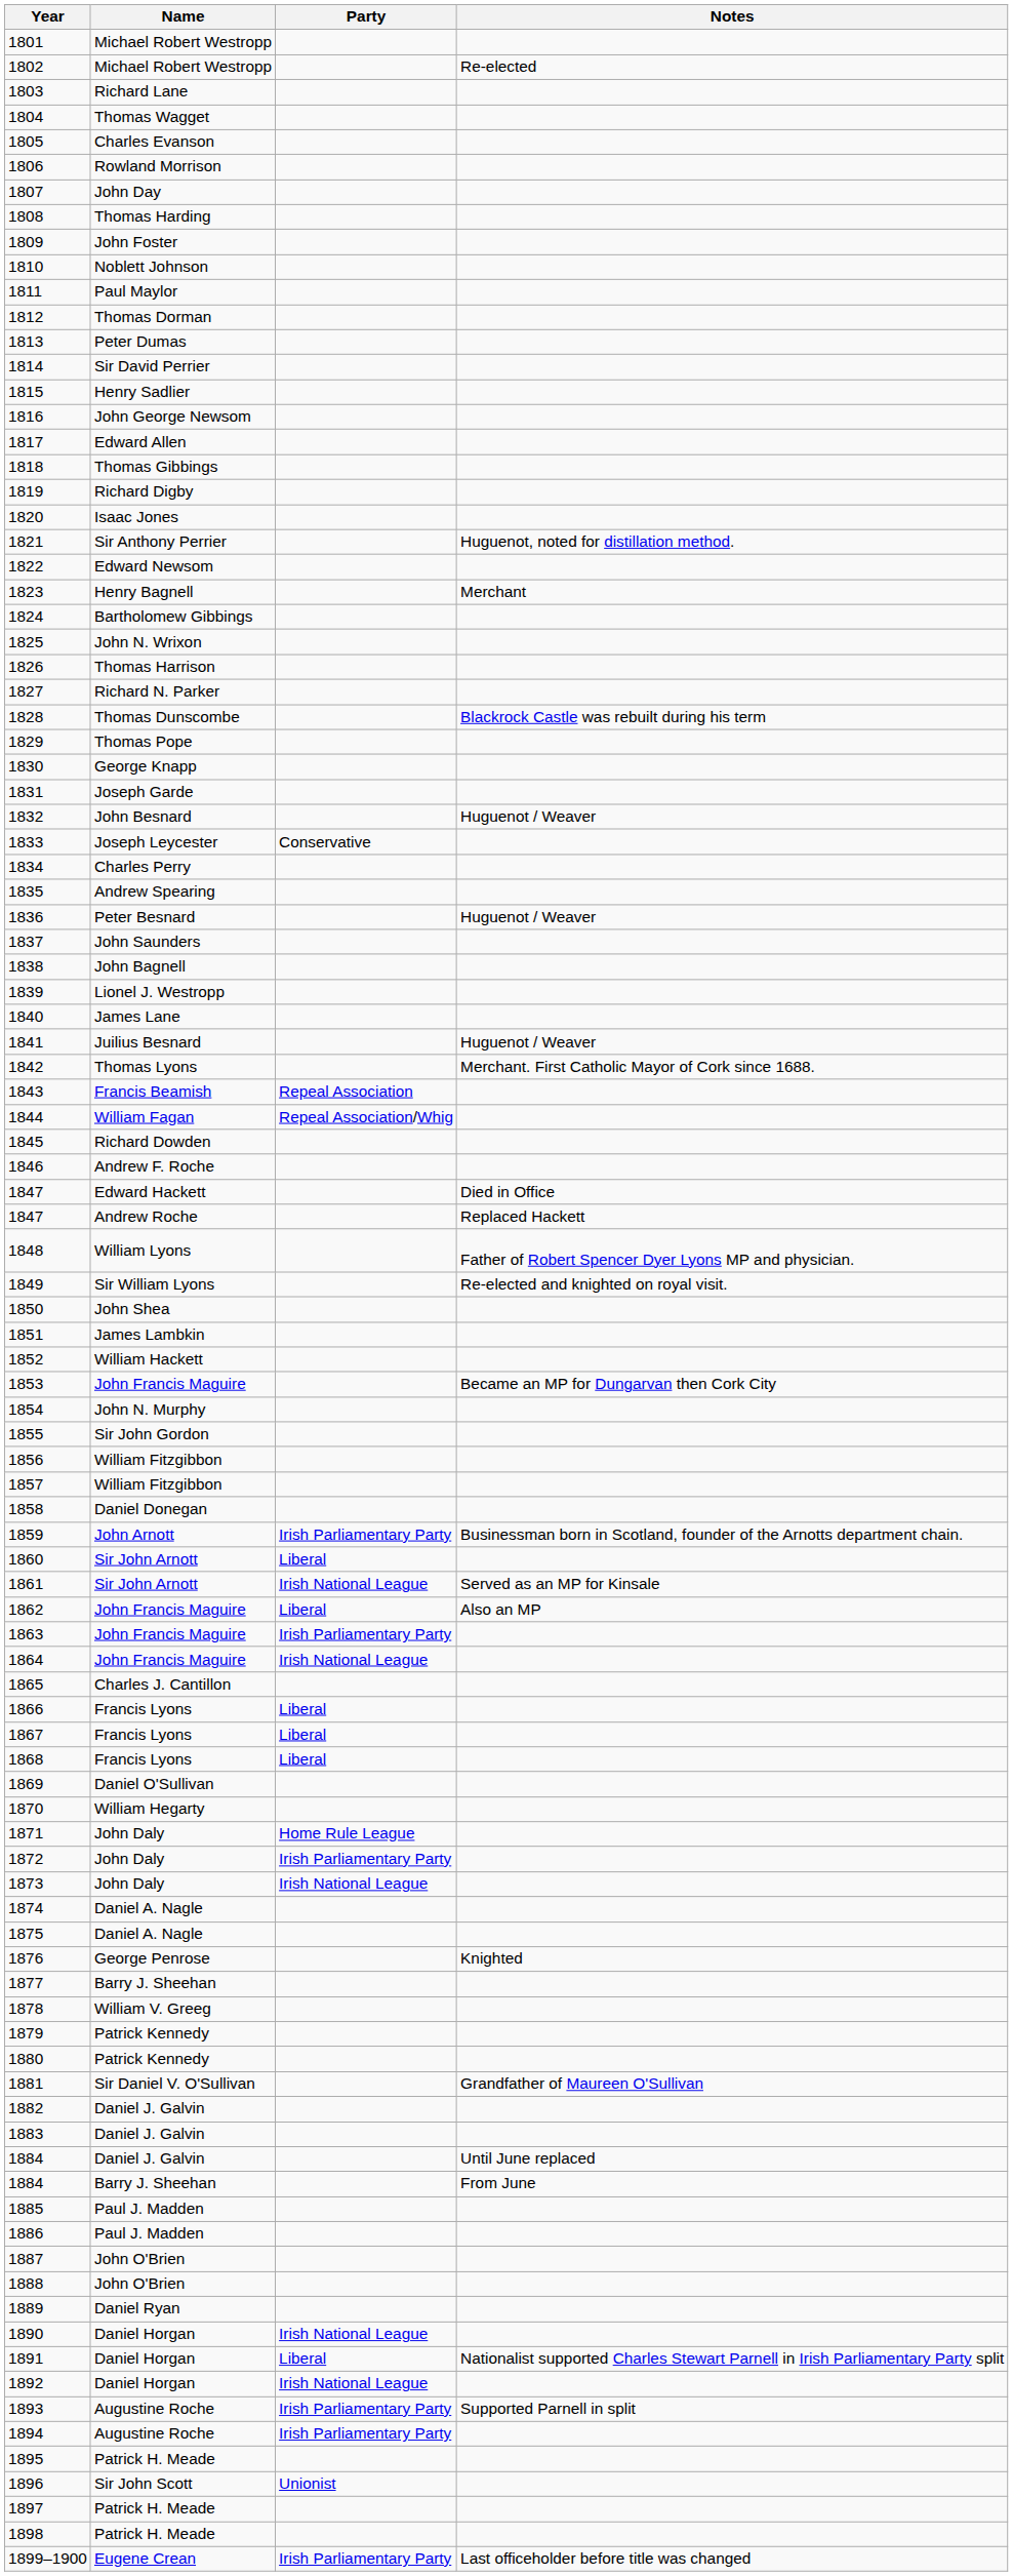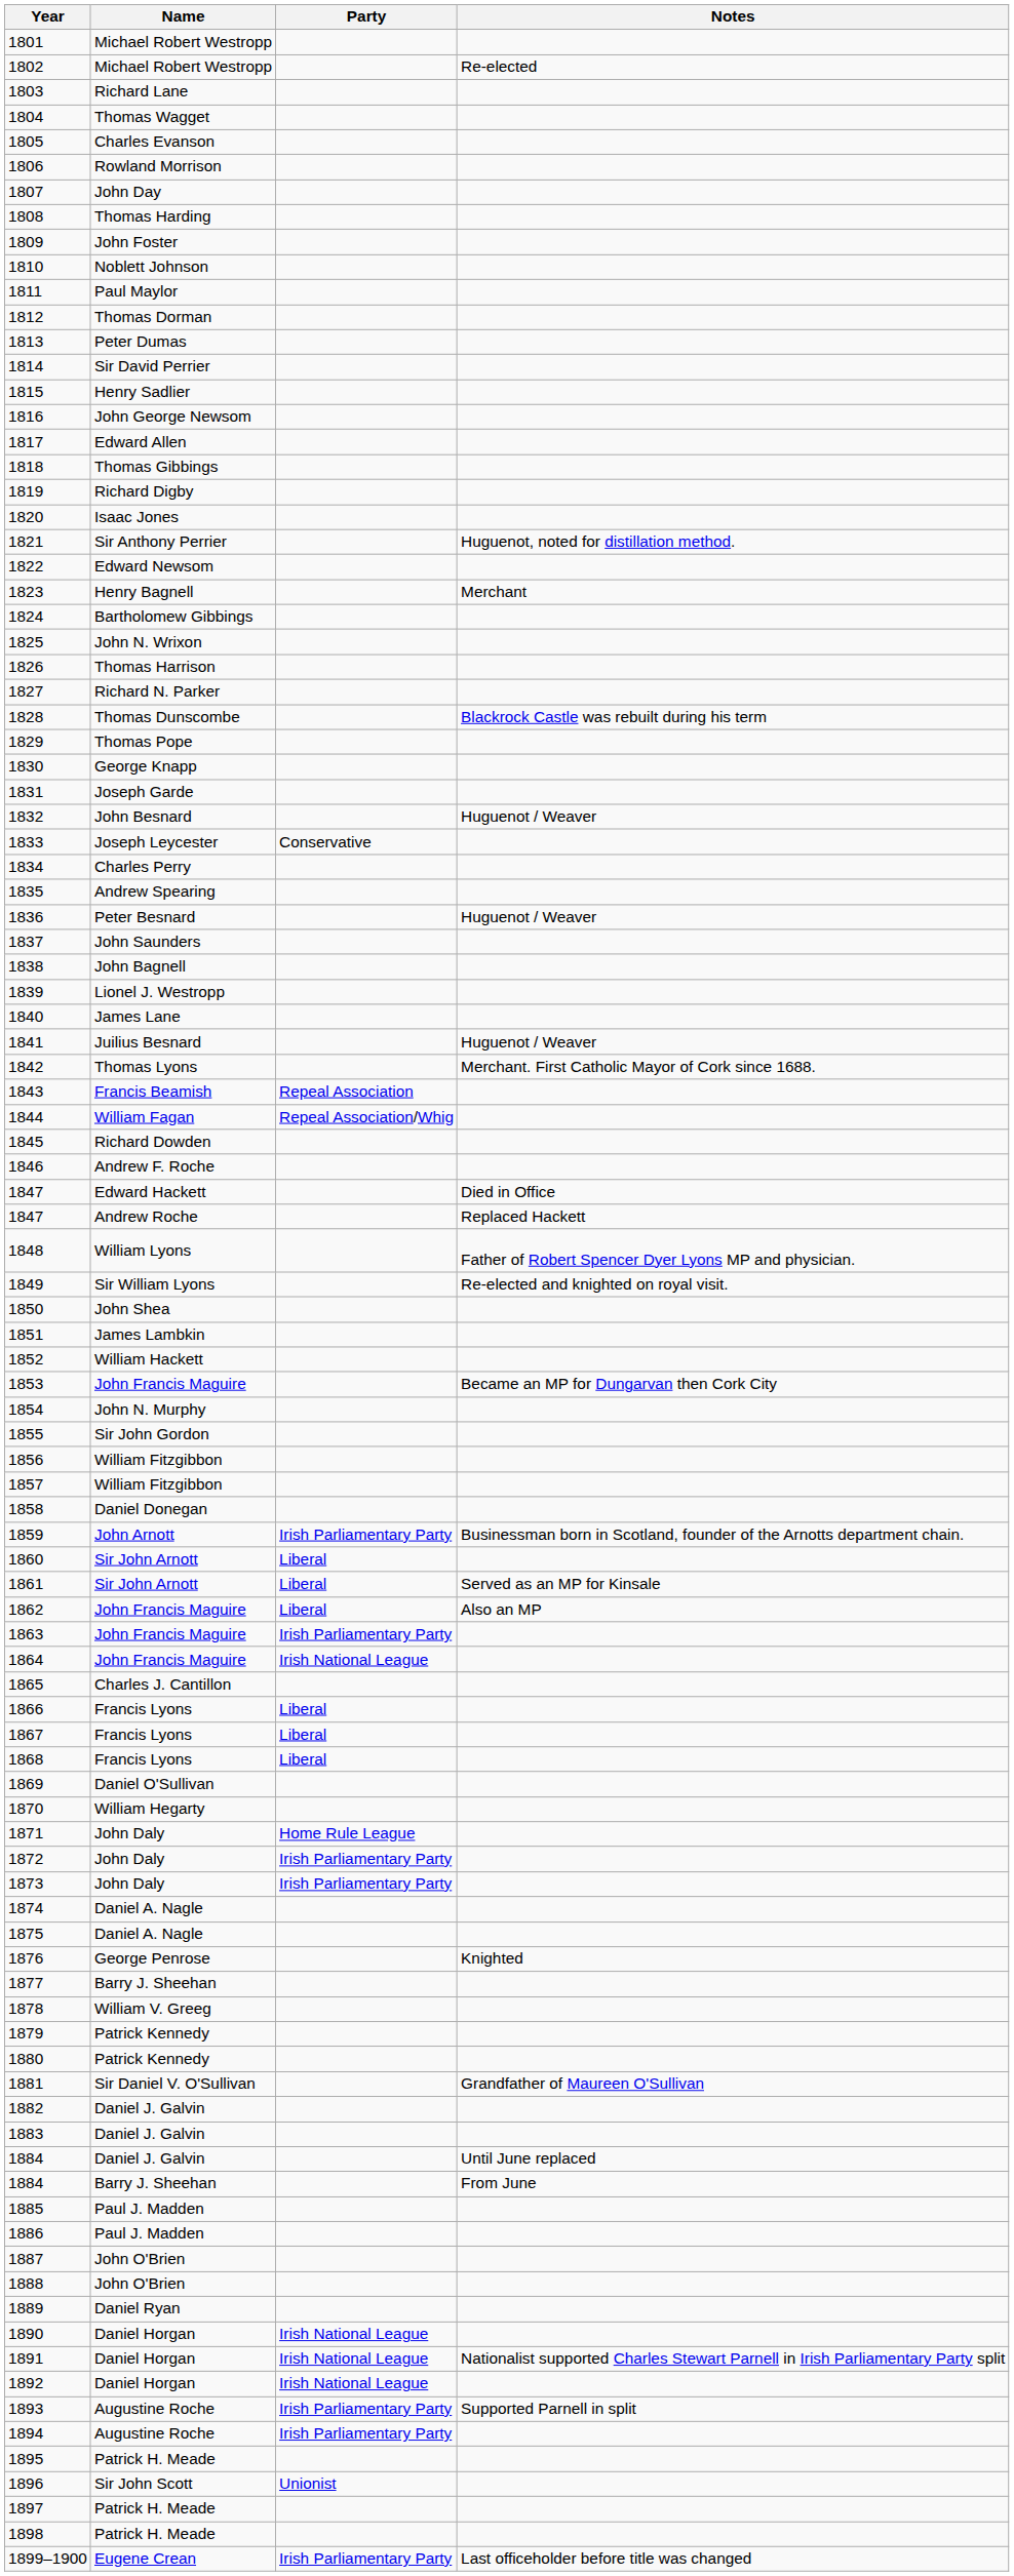 <table class="wikitable">
 <tr>
 <th>Year</th>
 <th>Name</th>
 <th>Party</th>
 <th>Notes</th>
 </tr>
 <tr>
 <td>1801</td>
 <td>Michael Robert Westropp</td>
 <td></td>
 </tr>
 <tr>
 <td>1802</td>
 <td>Michael Robert Westropp</td>
 <td></td>
 <td>Re-elected</td>
 </tr>
 <tr>
 <td>1803</td>
 <td>Richard Lane</td>
 <td></td>
 <td></td>
 </tr>
 <tr>
 <td>1804</td>
 <td>Thomas Wagget</td>
 <td></td>
 <td></td>
 </tr>
 <tr>
 <td>1805</td>
 <td>Charles Evanson</td>
 <td></td>
 <td></td>
 </tr>
 <tr>
 <td>1806</td>
 <td>Rowland Morrison</td>
 <td></td>
 <td></td>
 </tr>
 <tr>
 <td>1807</td>
 <td>John Day</td>
 <td></td>
 <td></td>
 </tr>
 <tr>
 <td>1808</td>
 <td>Thomas Harding</td>
 <td></td>
 <td></td>
 </tr>
 <tr>
 <td>1809</td>
 <td>John Foster</td>
 <td></td>
 <td></td>
 </tr>
 <tr>
 <td>1810</td>
 <td>Noblett Johnson</td>
 <td></td>
 <td></td>
 </tr>
 <tr>
 <td>1811</td>
 <td>Paul Maylor</td>
 <td></td>
 <td></td>
 </tr>
 <tr>
 <td>1812</td>
 <td>Thomas Dorman</td>
 <td></td>
 <td></td>
 </tr>
 <tr>
 <td>1813</td>
 <td>Peter Dumas</td>
 <td></td>
 <td></td>
 </tr>
 <tr>
 <td>1814</td>
 <td>Sir David Perrier</td>
 <td></td>
 <td></td>
 </tr>
 <tr>
 <td>1815</td>
 <td>Henry Sadlier</td>
 <td></td>
 <td></td>
 </tr>
 <tr>
 <td>1816</td>
 <td>John George Newsom</td>
 <td></td>
 <td></td>
 </tr>
 <tr>
 <td>1817</td>
 <td>Edward Allen</td>
 <td></td>
 <td></td>
 </tr>
 <tr>
 <td>1818</td>
 <td>Thomas Gibbings</td>
 <td></td>
 <td></td>
 </tr>
 <tr>
 <td>1819</td>
 <td>Richard Digby</td>
 <td></td>
 <td></td>
 </tr>
 <tr>
 <td>1820</td>
 <td>Isaac Jones</td>
 <td></td>
 <td></td>
 </tr>
 <tr>
 <td>1821</td>
 <td>Sir Anthony Perrier</td>
 <td></td>
 <td>Huguenot, noted for <a href='#'>distillation method</a>.</td>
 </tr>
 <tr>
 <td>1822</td>
 <td>Edward Newsom</td>
 <td></td>
 <td></td>
 </tr>
 <tr>
 <td>1823</td>
 <td>Henry Bagnell</td>
 <td></td>
 <td>Merchant</td>
 </tr>
 <tr>
 <td>1824</td>
 <td>Bartholomew Gibbings</td>
 <td></td>
 <td></td>
 </tr>
 <tr>
 <td>1825</td>
 <td>John N. Wrixon</td>
 <td></td>
 <td></td>
 </tr>
 <tr>
 <td>1826</td>
 <td>Thomas Harrison</td>
 <td></td>
 <td></td>
 </tr>
 <tr>
 <td>1827</td>
 <td>Richard N. Parker</td>
 <td></td>
 <td></td>
 </tr>
 <tr>
 <td>1828</td>
 <td>Thomas Dunscombe</td>
 <td></td>
 <td><a href='#'>Blackrock Castle</a> was rebuilt during his term</td>
 </tr>
 <tr>
 <td>1829</td>
 <td>Thomas Pope</td>
 <td></td>
 <td></td>
 </tr>
 <tr>
 <td>1830</td>
 <td>George Knapp</td>
 <td></td>
 <td></td>
 </tr>
 <tr>
 <td>1831</td>
 <td>Joseph Garde</td>
 <td></td>
 <td></td>
 </tr>
 <tr>
 <td>1832</td>
 <td>John Besnard</td>
 <td></td>
 <td>Huguenot / Weaver</td>
 </tr>
 <tr>
 <td>1833</td>
 <td>Joseph Leycester</td>
 <td>Conservative</td>
 <td></td>
 </tr>
 <tr>
 <td>1834</td>
 <td>Charles Perry</td>
 <td></td>
 <td></td>
 </tr>
 <tr>
 <td>1835</td>
 <td>Andrew Spearing</td>
 <td></td>
 <td></td>
 </tr>
 <tr>
 <td>1836</td>
 <td>Peter Besnard</td>
 <td></td>
 <td>Huguenot / Weaver</td>
 </tr>
 <tr>
 <td>1837</td>
 <td>John Saunders</td>
 <td></td>
 <td></td>
 </tr>
 <tr>
 <td>1838</td>
 <td>John Bagnell</td>
 <td></td>
 <td></td>
 </tr>
 <tr>
 <td>1839</td>
 <td>Lionel J. Westropp</td>
 <td></td>
 <td></td>
 </tr>
 <tr>
 <td>1840</td>
 <td>James Lane</td>
 <td></td>
 <td></td>
 </tr>
 <tr>
 <td>1841</td>
 <td>Juilius Besnard</td>
 <td></td>
 <td>Huguenot / Weaver</td>
 </tr>
 <tr>
 <td>1842</td>
 <td>Thomas Lyons</td>
 <td></td>
 <td>Merchant. First Catholic Mayor of Cork since 1688.</td>
 </tr>
 <tr>
 <td>1843</td>
 <td><a href='#'>Francis Beamish</a></td>
 <td><a href='#'>Repeal Association</a></td>
 <td></td>
 </tr>
 <tr>
 <td>1844</td>
 <td><a href='#'>William Fagan</a></td>
 <td><a href='#'>Repeal Association</a>/<a href='#'>Whig</a></td>
 <td></td>
 </tr>
 <tr>
 <td>1845</td>
 <td>Richard Dowden</td>
 <td></td>
 <td></td>
 </tr>
 <tr>
 <td>1846</td>
 <td>Andrew F. Roche</td>
 <td></td>
 <td></td>
 </tr>
 <tr>
 <td>1847</td>
 <td>Edward Hackett</td>
 <td></td>
 <td>Died in Office</td>
 </tr>
 <tr>
 <td>1847</td>
 <td>Andrew Roche</td>
 <td></td>
 <td>Replaced Hackett</td>
 </tr>
 <tr>
 <td>1848</td>
 <td>William Lyons</td>
 <td></td>
 <td><br> Father of <a href='#'>Robert Spencer Dyer Lyons</a> MP and physician.</td>
 </tr>
 <tr>
 <td>1849</td>
 <td>Sir William Lyons</td>
 <td></td>
 <td>Re-elected and knighted on royal visit.</td>
 </tr>
 <tr>
 <td>1850</td>
 <td>John Shea</td>
 <td></td>
 <td></td>
 </tr>
 <tr>
 <td>1851</td>
 <td>James Lambkin</td>
 <td></td>
 <td></td>
 </tr>
 <tr>
 <td>1852</td>
 <td>William Hackett</td>
 <td></td>
 <td></td>
 </tr>
 <tr>
 <td>1853</td>
 <td><a href='#'>John Francis Maguire</a></td>
 <td></td>
 <td>Became an MP for <a href='#'>Dungarvan</a> then Cork City</td>
 </tr>
 <tr>
 <td>1854</td>
 <td>John N. Murphy</td>
 <td></td>
 <td></td>
 </tr>
 <tr>
 <td>1855</td>
 <td>Sir John Gordon</td>
 <td></td>
 <td></td>
 </tr>
 <tr>
 <td>1856</td>
 <td>William Fitzgibbon</td>
 <td></td>
 <td></td>
 </tr>
 <tr>
 <td>1857</td>
 <td>William Fitzgibbon</td>
 <td></td>
 <td></td>
 </tr>
 <tr>
 <td>1858</td>
 <td>Daniel Donegan</td>
 <td></td>
 <td></td>
 </tr>
 <tr>
 <td>1859</td>
 <td><a href='#'>John Arnott</a></td>
 <td><a href='#'>Irish Parliamentary Party</a></td>
 <td>Businessman born in Scotland, founder of the Arnotts department chain.</td>
 </tr>
 <tr>
 <td>1860</td>
 <td><a href='#'>Sir John Arnott</a></td>
 <td><a href='#'>Liberal</a></td>
 <td></td>
 </tr>
 <tr>
 <td>1861</td>
 <td><a href='#'>Sir John Arnott</a></td>
-<td><a href='#'>Irish National League</a></td>
+<td><a href='#'>Liberal</a></td>
 <td>Served as an MP for Kinsale</td>
 </tr>
 <tr>
 <td>1862</td>
 <td><a href='#'>John Francis Maguire</a></td>
 <td><a href='#'>Liberal</a></td>
 <td>Also an MP</td>
 </tr>
 <tr>
 <td>1863</td>
 <td><a href='#'>John Francis Maguire</a></td>
 <td><a href='#'>Irish Parliamentary Party</a></td>
 <td></td>
 </tr>
 <tr>
 <td>1864</td>
 <td><a href='#'>John Francis Maguire</a></td>
 <td><a href='#'>Irish National League</a></td>
 <td></td>
 </tr>
 <tr>
 <td>1865</td>
 <td>Charles J. Cantillon</td>
 <td></td>
 <td></td>
 </tr>
 <tr>
 <td>1866</td>
 <td>Francis Lyons</td>
 <td><a href='#'>Liberal</a></td>
 <td></td>
 </tr>
 <tr>
 <td>1867</td>
 <td>Francis Lyons</td>
 <td><a href='#'>Liberal</a></td>
 <td></td>
 </tr>
 <tr>
 <td>1868</td>
 <td>Francis Lyons</td>
 <td><a href='#'>Liberal</a></td>
 <td></td>
 </tr>
 <tr>
 <td>1869</td>
 <td>Daniel O'Sullivan</td>
 <td></td>
 <td></td>
 </tr>
 <tr>
 <td>1870</td>
 <td>William Hegarty</td>
 <td></td>
 <td></td>
 </tr>
 <tr>
 <td>1871</td>
 <td>John Daly</td>
 <td><a href='#'>Home Rule League</a></td>
 <td></td>
 </tr>
 <tr>
 <td>1872</td>
 <td>John Daly</td>
 <td><a href='#'>Irish Parliamentary Party</a></td>
 <td></td>
 </tr>
 <tr>
 <td>1873</td>
 <td>John Daly</td>
-<td><a href='#'>Irish National League</a></td>
+<td><a href='#'>Irish Parliamentary Party</a></td>
 <td></td>
 </tr>
 <tr>
 <td>1874</td>
 <td>Daniel A. Nagle</td>
 <td></td>
 <td></td>
 </tr>
 <tr>
 <td>1875</td>
 <td>Daniel A. Nagle</td>
 <td></td>
 <td></td>
 </tr>
 <tr>
 <td>1876</td>
 <td>George Penrose</td>
 <td></td>
 <td>Knighted</td>
 </tr>
 <tr>
 <td>1877</td>
 <td>Barry J. Sheehan</td>
 <td></td>
 <td></td>
 </tr>
 <tr>
 <td>1878</td>
 <td>William V. Greeg</td>
 <td></td>
 <td></td>
 </tr>
 <tr>
 <td>1879</td>
 <td>Patrick Kennedy</td>
 <td></td>
 <td></td>
 </tr>
 <tr>
 <td>1880</td>
 <td>Patrick Kennedy</td>
 <td></td>
 <td></td>
 </tr>
 <tr>
 <td>1881</td>
 <td>Sir Daniel V. O'Sullivan</td>
 <td></td>
 <td>Grandfather of <a href='#'>Maureen O'Sullivan</a></td>
 </tr>
 <tr>
 <td>1882</td>
 <td>Daniel J. Galvin</td>
 <td></td>
 <td></td>
 </tr>
 <tr>
 <td>1883</td>
 <td>Daniel J. Galvin</td>
 <td></td>
 <td></td>
 </tr>
 <tr>
 <td>1884</td>
 <td>Daniel J. Galvin</td>
 <td></td>
 <td>Until June replaced</td>
 </tr>
 <tr>
 <td>1884</td>
 <td>Barry J. Sheehan</td>
 <td></td>
 <td>From June</td>
 </tr>
 <tr>
 <td>1885</td>
 <td>Paul J. Madden</td>
 <td></td>
 <td></td>
 </tr>
 <tr>
 <td>1886</td>
 <td>Paul J. Madden</td>
 <td></td>
 <td></td>
 </tr>
 <tr>
 <td>1887</td>
 <td>John O'Brien</td>
 <td></td>
 <td></td>
 </tr>
 <tr>
 <td>1888</td>
 <td>John O'Brien</td>
 <td></td>
 <td></td>
 </tr>
 <tr>
 <td>1889</td>
 <td>Daniel Ryan</td>
 <td></td>
 <td></td>
 </tr>
 <tr>
 <td>1890</td>
 <td>Daniel Horgan</td>
 <td><a href='#'>Irish National League</a></td>
 <td></td>
 </tr>
 <tr>
 <td>1891</td>
 <td>Daniel Horgan</td>
-<td><a href='#'>Liberal</a></td>
+<td><a href='#'>Irish National League</a></td>
 <td>Nationalist supported <a href='#'>Charles Stewart Parnell</a> in <a href='#'>Irish Parliamentary Party</a> split</td>
 </tr>
 <tr>
 <td>1892</td>
 <td>Daniel Horgan</td>
 <td><a href='#'>Irish National League</a></td>
 <td></td>
 </tr>
 <tr>
 <td>1893</td>
 <td>Augustine Roche</td>
 <td><a href='#'>Irish Parliamentary Party</a></td>
 <td>Supported Parnell in split</td>
 </tr>
 <tr>
 <td>1894</td>
 <td>Augustine Roche</td>
 <td><a href='#'>Irish Parliamentary Party</a></td>
 <td></td>
 </tr>
 <tr>
 <td>1895</td>
 <td>Patrick H. Meade</td>
 <td></td>
 <td></td>
 </tr>
 <tr>
 <td>1896</td>
 <td>Sir John Scott</td>
 <td><a href='#'>Unionist</a></td>
 <td></td>
 </tr>
 <tr>
 <td>1897</td>
 <td>Patrick H. Meade</td>
 <td></td>
 <td></td>
 </tr>
 <tr>
 <td>1898</td>
 <td>Patrick H. Meade</td>
 <td></td>
 <td></td>
 </tr>
 <tr>
 <td>1899–1900</td>
 <td><a href='#'>Eugene Crean</a></td>
 <td><a href='#'>Irish Parliamentary Party</a></td>
 <td>Last officeholder before title was changed</td>
 </tr>
 </table>
